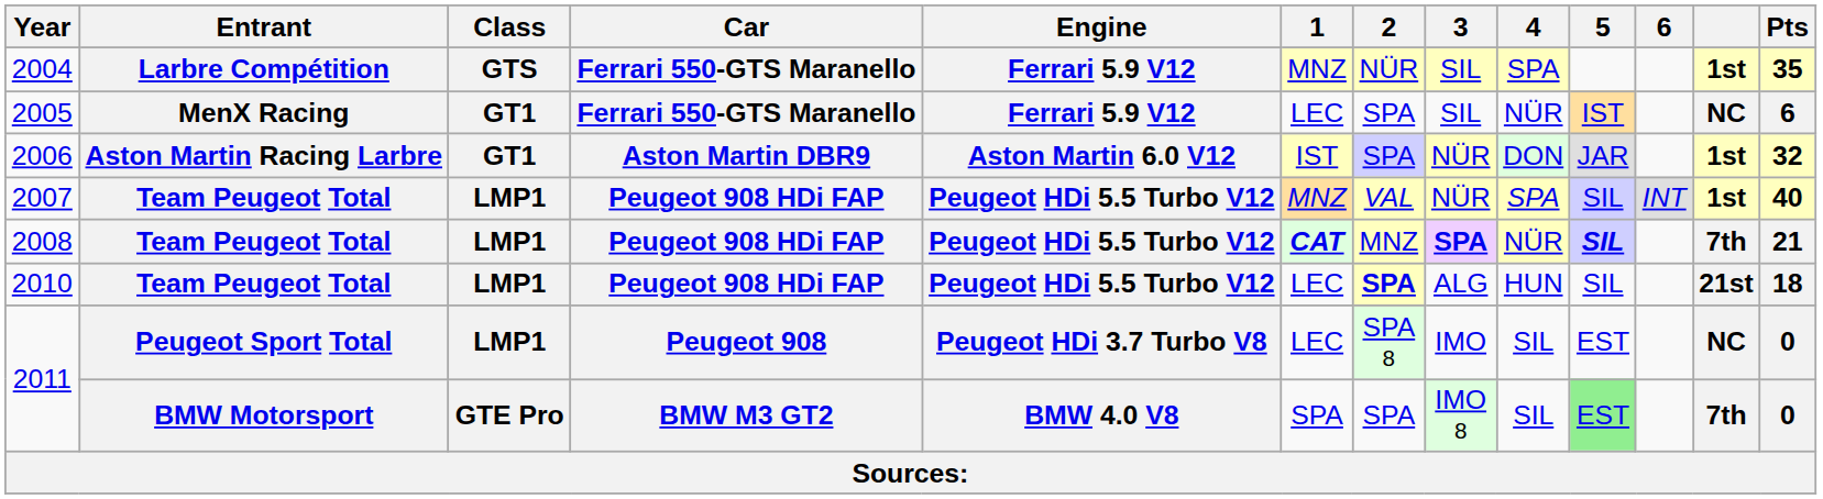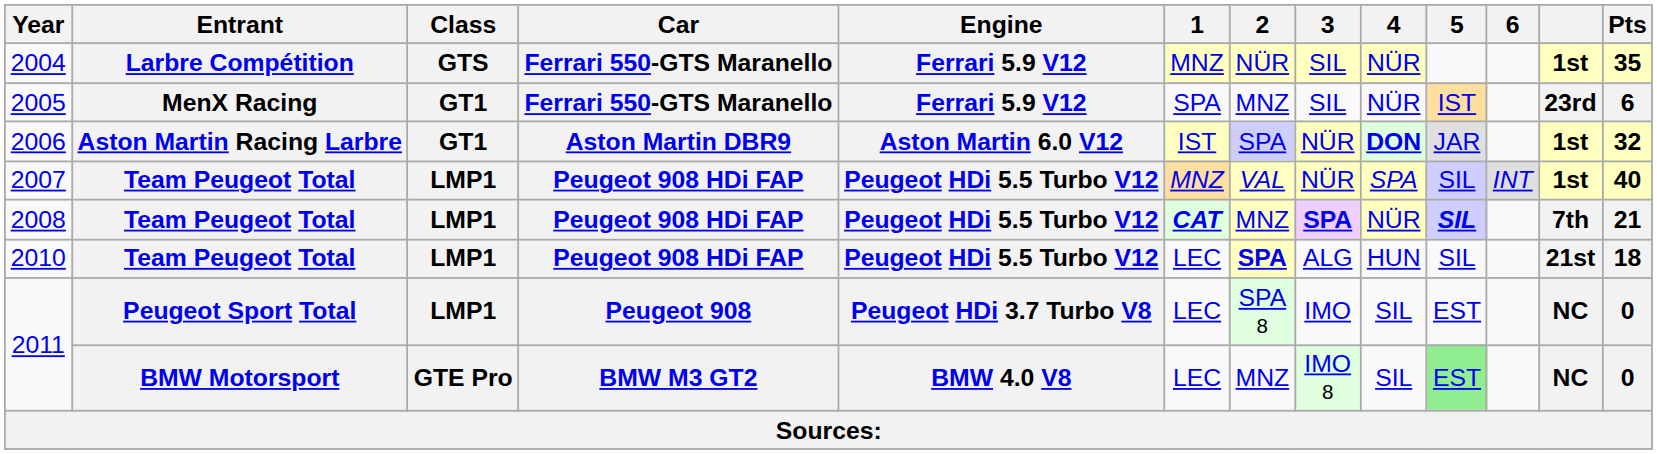 <table class="wikitable" style="text-align:center; font-size:85%">
 <tr>
 <th>Year</th>
 <th>Entrant</th>
 <th>Class</th>
 <th>Car</th>
 <th>Engine</th>
 <th>1</th>
 <th>2</th>
 <th>3</th>
 <th>4</th>
 <th>5</th>
 <th>6</th>
 <th></th>
 <th>Pts</th>
 </tr>
 <tr>
 <td><a href='#'>2004</a></td>
 <th nowrap><a href='#'>Larbre Compétition</a></th>
 <th>GTS</th>
 <th nowrap><a href='#'>Ferrari 550</a>-GTS Maranello</th>
 <th nowrap><a href='#'>Ferrari</a> 5.9 <a href='#'>V12</a></th>
 <td style="background:#FFFFBF;"><a href='#'>MNZ</a><br></td>
 <td style="background:#FFFFBF;"><a href='#'>NÜR</a><br></td>
 <td style="background:#FFFFBF;"><a href='#'>SIL</a><br></td>
-<td style="background:#FFFFBF;"><a href='#'>SPA</a><br></td>
+<td style="background:#FFFFBF;"><a href='#'>NÜR</a><br></td>
 <td></td>
 <td></td>
 <th style="background:#FFFFBF;">1st</th>
 <th style="background:#FFFFBF;">35</th>
 </tr>
 <tr>
 <td><a href='#'>2005</a></td>
 <th nowrap>MenX Racing</th>
 <th>GT1</th>
 <th nowrap><a href='#'>Ferrari 550</a>-GTS Maranello</th>
 <th nowrap><a href='#'>Ferrari</a> 5.9 <a href='#'>V12</a></th>
-<td><a href='#'>LEC</a></td>
 <td><a href='#'>SPA</a></td>
+<td><a href='#'>MNZ</a></td>
 <td><a href='#'>SIL</a></td>
 <td><a href='#'>NÜR</a></td>
 <td style="background:#FFDF9F;"><a href='#'>IST</a><br></td>
 <td></td>
-<th>NC</th>
+<th>23rd</th>
 <th>6</th>
 </tr>
 <tr>
 <td><a href='#'>2006</a></td>
 <th nowrap><a href='#'>Aston Martin</a> Racing <a href='#'>Larbre</a></th>
 <th>GT1</th>
 <th nowrap><a href='#'>Aston Martin DBR9</a></th>
 <th nowrap><a href='#'>Aston Martin</a> 6.0 <a href='#'>V12</a></th>
 <td style="background:#FFFFBF;"><a href='#'>IST</a><br></td>
 <td style="background:#CFCFFF;"><a href='#'>SPA</a><br></td>
 <td style="background:#FFFFBF;"><a href='#'>NÜR</a><br></td>
-<td style="background:#DFFFDF;"><a href='#'>DON</a><br></td>
+<td style="background:#DFFFDF;"><strong><a href='#'>DON</a><br></strong></td>
 <td style="background:#DFDFDF;"><a href='#'>JAR</a><br></td>
 <td></td>
 <th style="background:#FFFFBF;">1st</th>
 <th style="background:#FFFFBF;">32</th>
 </tr>
 <tr>
 <td><a href='#'>2007</a></td>
 <th nowrap><a href='#'>Team Peugeot</a> <a href='#'>Total</a></th>
 <th>LMP1</th>
 <th nowrap><a href='#'>Peugeot 908 HDi FAP</a></th>
 <th nowrap><a href='#'>Peugeot</a> <a href='#'>HDi</a> 5.5 Turbo <a href='#'>V12</a></th>
 <td style="background:#FFDF9F;"><em><a href='#'>MNZ</a></em><br></td>
 <td style="background:#FFFFBF;"><em><a href='#'>VAL</a></em><br></td>
 <td style="background:#FFFFBF;"><a href='#'>NÜR</a><br></td>
 <td style="background:#FFFFBF;"><em><a href='#'>SPA</a></em><br></td>
 <td style="background:#CFCFFF;"><a href='#'>SIL</a><br></td>
 <td style="background:#DFDFDF;"><em><a href='#'>INT</a></em><br></td>
 <th style="background:#FFFFBF;">1st</th>
 <th style="background:#FFFFBF;">40</th>
 </tr>
 <tr>
 <td><a href='#'>2008</a></td>
 <th nowrap><a href='#'>Team Peugeot</a> <a href='#'>Total</a></th>
 <th>LMP1</th>
 <th nowrap><a href='#'>Peugeot 908 HDi FAP</a></th>
 <th nowrap><a href='#'>Peugeot</a> <a href='#'>HDi</a> 5.5 Turbo <a href='#'>V12</a></th>
 <td style="background:#DFFFDF;"><strong><em><a href='#'>CAT</a></em></strong><br></td>
 <td style="background:#FFFFBF;"><a href='#'>MNZ</a><br></td>
 <td style="background:#efcfff;"><strong><a href='#'>SPA</a></strong><br></td>
 <td style="background:#FFFFBF;"><a href='#'>NÜR</a><br></td>
 <td style="background:#CFCFFF;"><strong><em><a href='#'>SIL</a></em></strong><br></td>
 <td></td>
 <th>7th</th>
 <th>21</th>
 </tr>
 <tr>
 <td><a href='#'>2010</a></td>
 <th nowrap><a href='#'>Team Peugeot</a> <a href='#'>Total</a></th>
 <th>LMP1</th>
 <th nowrap><a href='#'>Peugeot 908 HDi FAP</a></th>
 <th nowrap><a href='#'>Peugeot</a> <a href='#'>HDi</a> 5.5 Turbo <a href='#'>V12</a></th>
 <td><a href='#'>LEC</a></td>
 <td style="background:#FFFFBF;"><strong><a href='#'>SPA</a></strong><br></td>
 <td><a href='#'>ALG</a></td>
 <td><a href='#'>HUN</a></td>
 <td><a href='#'>SIL</a></td>
 <td></td>
 <th>21st</th>
 <th>18</th>
 </tr>
 <tr>
 <td rowspan=2><a href='#'>2011</a></td>
 <th nowrap><a href='#'>Peugeot Sport</a> <a href='#'>Total</a></th>
 <th>LMP1</th>
 <th nowrap><a href='#'>Peugeot 908</a></th>
 <th nowrap><a href='#'>Peugeot</a> <a href='#'>HDi</a> 3.7 Turbo <a href='#'>V8</a></th>
 <td><a href='#'>LEC</a></td>
 <td style="background:#DFFFDF;"><a href='#'>SPA</a><br><small>8</small></td>
 <td><a href='#'>IMO</a></td>
 <td><a href='#'>SIL</a></td>
 <td><a href='#'>EST</a></td>
 <td></td>
 <th>NC</th>
 <th>0</th>
 </tr>
 <tr>
 <th><a href='#'>BMW Motorsport</a></th>
 <th nowrap>GTE Pro</th>
 <th nowrap><a href='#'>BMW M3 GT2</a></th>
 <th nowrap><a href='#'>BMW</a> 4.0 <a href='#'>V8</a></th>
-<td><a href='#'>SPA</a></td>
-<td><a href='#'>SPA</a></td>
+<td><a href='#'>LEC</a></td>
+<td><a href='#'>MNZ</a></td>
 <td style="background:#DFFFDF;"><a href='#'>IMO</a><br><small>8</small></td>
 <td><a href='#'>SIL</a></td>
 <td style="background: lightgreen;"><a href='#'>EST</a></td>
 <td></td>
-<th>7th</th>
+<th>NC</th>
 <th>0</th>
 </tr>
 <tr>
 <th colspan="13">Sources:</th>
 </tr>
 </table>
